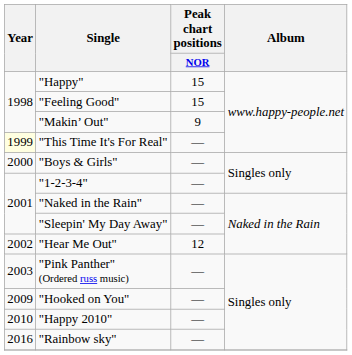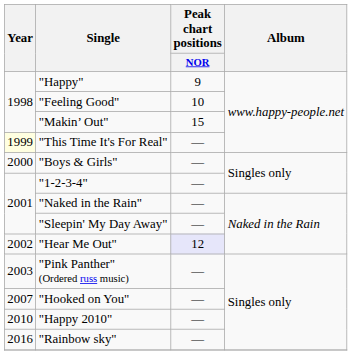 <table class="wikitable" style="text-align:center;">
 <tr>
 <th rowspan="2">Year</th>
 <th rowspan="2">Single</th>
 <th colspan="1">Peak chart positions</th>
 <th rowspan="2">Album</th>
 </tr>
 <tr style="font-size:smaller;">
 <th width="35"><a href='#'>NOR</a><br></th>
 </tr>
 <tr>
 <td rowspan=3>1998</td>
 <td align="left">"Happy"</td>
-<td>15</td>
+<td>9</td>
 <td align="left" rowspan="4"><em>www.happy-people.net</em></td>
 </tr>
 <tr>
 <td align="left">"Feeling Good"</td>
-<td>15</td>
+<td>10</td>
 </tr>
 <tr>
 <td align="left">"Makin’ Out"</td>
-<td>9</td>
+<td>15</td>
 </tr>
 <tr>
 <td style="background: lightyellow;">1999</td>
 <td align="left">"This Time It's For Real"</td>
 <td>—</td>
 </tr>
 <tr>
 <td rowspan=1>2000</td>
 <td align="left">"Boys & Girls"</td>
 <td>—</td>
 <td align="left" rowspan=2>Singles only</td>
 </tr>
 <tr>
 <td rowspan=3>2001</td>
 <td align="left">"1-2-3-4"</td>
 <td>—</td>
 </tr>
 <tr>
 <td align="left">"Naked in the Rain"</td>
 <td>—</td>
 <td align="left" rowspan="3"><em>Naked in the Rain</em></td>
 </tr>
 <tr>
 <td align="left">"Sleepin' My Day Away"</td>
 <td>—</td>
 </tr>
 <tr>
 <td rowspan=1>2002</td>
 <td align="left">"Hear Me Out"</td>
-<td>12</td>
+<td style="background: lavender;">12</td>
 </tr>
 <tr>
 <td>2003</td>
 <td align="left">"Pink Panther" <br><small>(Ordered <a href='#'>russ</a> music)</small></td>
 <td>—</td>
 <td align="left" rowspan=4>Singles only</td>
 </tr>
 <tr>
-<td>2009</td>
+<td>2007</td>
 <td align="left">"Hooked on You" </td>
 <td>—</td>
 </tr>
 <tr>
 <td>2010</td>
 <td align="left">"Happy 2010"</td>
 <td>—</td>
 </tr>
 <tr>
 <td>2016</td>
 <td align="left">"Rainbow sky"</td>
 <td>—</td>
 </tr>
 <tr>
 </tr>
 </table>
